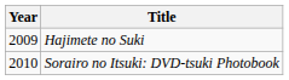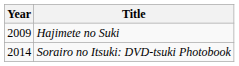 <table class="wikitable">
 <tr>
 <th>Year</th>
 <th>Title</th>
 </tr>
 <tr>
 <td>2009</td>
 <td><em>Hajimete no Suki</em></td>
 </tr>
 <tr>
-<td>2010</td>
+<td>2014</td>
 <td><em>Sorairo no Itsuki: DVD-tsuki Photobook</em></td>
 </tr>
 </table>
